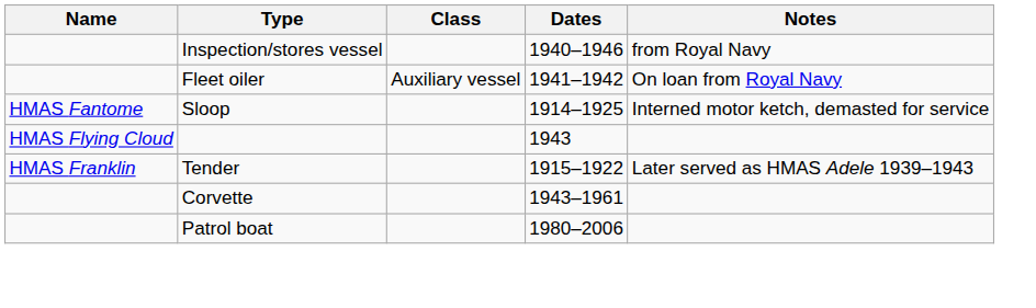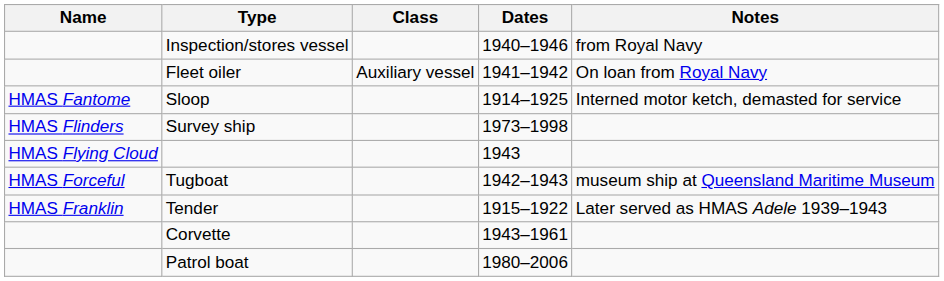 <table class="wikitable sortable" border="1">
 <tr>
 <th>Name</th>
 <th>Type</th>
 <th>Class</th>
 <th>Dates</th>
 <th>Notes</th>
 </tr>
 <tr>
 <td></td>
 <td>Inspection/stores vessel</td>
 <td> </td>
 <td>1940–1946</td>
 <td>from Royal Navy</td>
 </tr>
 <tr>
 <td></td>
 <td>Fleet oiler</td>
 <td>Auxiliary vessel</td>
 <td>1941–1942</td>
 <td>On loan from <a href='#'>Royal Navy</a></td>
 </tr>
 <tr>
 <td><a href='#'>HMAS <em>Fantome</em></a></td>
 <td>Sloop</td>
 <td></td>
 <td>1914–1925</td>
 <td>Interned motor ketch, demasted for service</td>
 </tr>
 <tr>
+<td><a href='#'>HMAS <em>Flinders</em></a></td>
+<td>Survey ship</td>
+<td> </td>
+<td>1973–1998</td>
+<td> </td>
+</tr>
+<tr>
 <td><a href='#'>HMAS <em>Flying Cloud</em></a></td>
 <td></td>
 <td></td>
 <td>1943</td>
 <td></td>
+</tr>
+<tr>
+<td><a href='#'>HMAS <em>Forceful</em></a></td>
+<td>Tugboat</td>
+<td> </td>
+<td>1942–1943</td>
+<td>museum ship at <a href='#'>Queensland Maritime Museum</a></td>
 </tr>
 <tr>
 <td><a href='#'>HMAS <em>Franklin</em></a></td>
 <td>Tender</td>
 <td> </td>
 <td>1915–1922</td>
 <td>Later served as HMAS <em>Adele</em> 1939–1943</td>
 </tr>
 <tr>
 <td></td>
 <td>Corvette</td>
 <td></td>
 <td>1943–1961</td>
 <td> </td>
 </tr>
 <tr>
 <td></td>
 <td>Patrol boat</td>
 <td></td>
 <td>1980–2006</td>
 <td> </td>
 </tr>
 </table>
